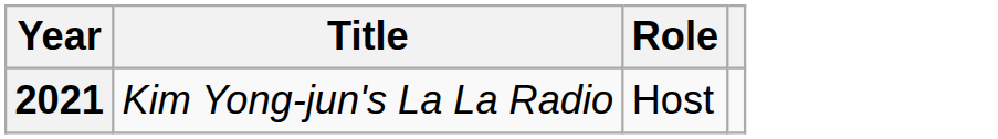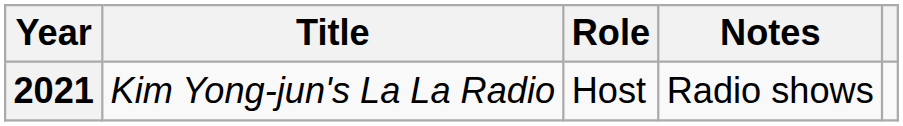 <table class="wikitable sortable plainrowheaders">
 <tr>
 <th scope="col">Year</th>
 <th scope="col">Title</th>
 <th scope="col">Role</th>
+<th scope="col">Notes</th>
 <th scope="col" class="unsortable"></th>
 </tr>
 <tr>
 <th scope="row">2021</th>
 <td><em>Kim Yong-jun's La La Radio</em></td>
 <td>Host</td>
+<td>Radio shows</td>
 <td></td>
 </tr>
 </table>
